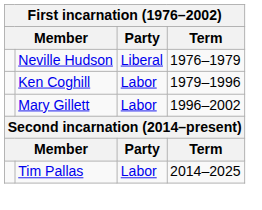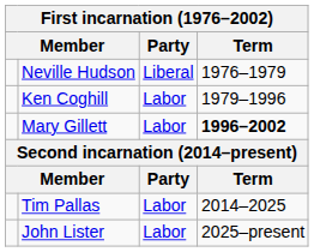 <table class="wikitable">
 <tr>
 <th colspan="4">First incarnation (1976–2002)</th>
 </tr>
 <tr>
 <th colspan="2">Member</th>
 <th>Party</th>
 <th>Term</th>
 </tr>
 <tr>
 <td> </td>
 <td><a href='#'>Neville Hudson</a></td>
 <td><a href='#'>Liberal</a></td>
 <td>1976–1979</td>
 </tr>
 <tr>
 <td> </td>
 <td><a href='#'>Ken Coghill</a></td>
 <td><a href='#'>Labor</a></td>
 <td>1979–1996</td>
 </tr>
 <tr>
 <td> </td>
 <td><a href='#'>Mary Gillett</a></td>
 <td><a href='#'>Labor</a></td>
-<td>1996–2002</td>
+<td><strong>1996–2002</strong></td>
 </tr>
 <tr>
 <th colspan="4">Second incarnation (2014–present)</th>
 </tr>
 <tr>
 <th colspan="2">Member</th>
 <th>Party</th>
 <th>Term</th>
 </tr>
 <tr>
 <td> </td>
 <td><a href='#'>Tim Pallas</a></td>
 <td><a href='#'>Labor</a></td>
 <td>2014–2025</td>
 </tr>
+<tr>
+<td> </td>
+<td><a href='#'>John Lister</a></td>
+<td><a href='#'>Labor</a></td>
+<td>2025–present</td>
+</tr>
 </table>
